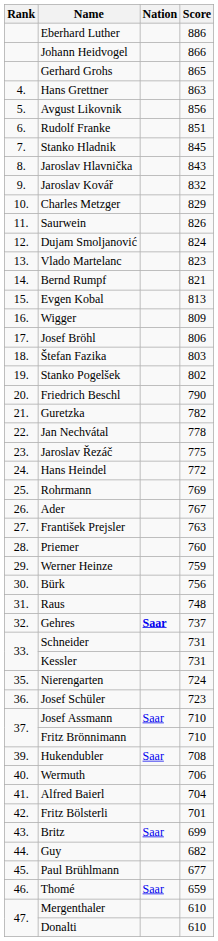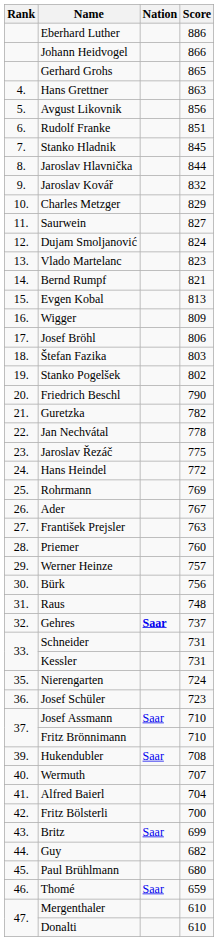 <table class="wikitable sortable" style="text-align:center">
 <tr>
 <th>Rank</th>
 <th>Name</th>
 <th>Nation</th>
 <th>Score</th>
 </tr>
 <tr>
 <td></td>
 <td align="left">Eberhard Luther</td>
 <td align="left"></td>
 <td>886</td>
 </tr>
 <tr>
 <td></td>
 <td align="left">Johann Heidvogel</td>
 <td align="left"></td>
 <td>866</td>
 </tr>
 <tr>
 <td></td>
 <td align="left">Gerhard Grohs</td>
 <td align="left"></td>
 <td>865</td>
 </tr>
 <tr>
 <td>4.</td>
 <td align="left">Hans Grettner</td>
 <td align="left"></td>
 <td>863</td>
 </tr>
 <tr>
 <td>5.</td>
 <td align="left">Avgust Likovnik</td>
 <td align="left"></td>
 <td>856</td>
 </tr>
 <tr>
 <td>6.</td>
 <td align="left">Rudolf Franke</td>
 <td align="left"></td>
 <td>851</td>
 </tr>
 <tr>
 <td>7.</td>
 <td align="left">Stanko Hladnik</td>
 <td align="left"></td>
 <td>845</td>
 </tr>
 <tr>
 <td>8.</td>
 <td align="left">Jaroslav Hlavnička</td>
 <td align="left"></td>
-<td>843</td>
+<td>844</td>
 </tr>
 <tr>
 <td>9.</td>
 <td align="left">Jaroslav Kovář</td>
 <td align="left"></td>
 <td>832</td>
 </tr>
 <tr>
 <td>10.</td>
 <td align="left">Charles Metzger</td>
 <td align="left"></td>
 <td>829</td>
 </tr>
 <tr>
 <td>11.</td>
 <td align="left">Saurwein</td>
 <td align="left"></td>
-<td>826</td>
+<td>827</td>
 </tr>
 <tr>
 <td>12.</td>
 <td align="left">Dujam Smoljanović</td>
 <td align="left"></td>
 <td>824</td>
 </tr>
 <tr>
 <td>13.</td>
 <td align="left">Vlado Martelanc</td>
 <td align="left"></td>
 <td>823</td>
 </tr>
 <tr>
 <td>14.</td>
 <td align="left">Bernd Rumpf</td>
 <td align="left"></td>
 <td>821</td>
 </tr>
 <tr>
 <td>15.</td>
 <td align="left">Evgen Kobal</td>
 <td align="left"></td>
 <td>813</td>
 </tr>
 <tr>
 <td>16.</td>
 <td align="left">Wigger</td>
 <td align="left"></td>
 <td>809</td>
 </tr>
 <tr>
 <td>17.</td>
 <td align="left">Josef Bröhl</td>
 <td align="left"></td>
 <td>806</td>
 </tr>
 <tr>
 <td>18.</td>
 <td align="left">Štefan Fazika</td>
 <td align="left"></td>
 <td>803</td>
 </tr>
 <tr>
 <td>19.</td>
 <td align="left">Stanko Pogelšek</td>
 <td align="left"></td>
 <td>802</td>
 </tr>
 <tr>
 <td>20.</td>
 <td align="left">Friedrich Beschl</td>
 <td align="left"></td>
 <td>790</td>
 </tr>
 <tr>
 <td>21.</td>
 <td align="left">Guretzka</td>
 <td align="left"></td>
 <td>782</td>
 </tr>
 <tr>
 <td>22.</td>
 <td align="left">Jan Nechvátal</td>
 <td align="left"></td>
 <td>778</td>
 </tr>
 <tr>
 <td>23.</td>
 <td align="left">Jaroslav Řezáč</td>
 <td align="left"></td>
 <td>775</td>
 </tr>
 <tr>
 <td>24.</td>
 <td align="left">Hans Heindel</td>
 <td align="left"></td>
 <td>772</td>
 </tr>
 <tr>
 <td>25.</td>
 <td align="left">Rohrmann</td>
 <td align="left"></td>
 <td>769</td>
 </tr>
 <tr>
 <td>26.</td>
 <td align="left">Ader</td>
 <td align="left"></td>
 <td>767</td>
 </tr>
 <tr>
 <td>27.</td>
 <td align="left">František Prejsler</td>
 <td align="left"></td>
 <td>763</td>
 </tr>
 <tr>
 <td>28.</td>
 <td align="left">Priemer</td>
 <td align="left"></td>
 <td>760</td>
 </tr>
 <tr>
 <td>29.</td>
 <td align="left">Werner Heinze</td>
 <td align="left"></td>
-<td>759</td>
+<td>757</td>
 </tr>
 <tr>
 <td>30.</td>
 <td align="left">Bürk</td>
 <td align="left"></td>
 <td>756</td>
 </tr>
 <tr>
 <td>31.</td>
 <td align="left">Raus</td>
 <td align="left"></td>
 <td>748</td>
 </tr>
 <tr>
 <td>32.</td>
 <td align="left">Gehres</td>
 <td align="left"><strong> <a href='#'>Saar</a></strong></td>
 <td>737</td>
 </tr>
 <tr>
 <td rowspan=2>33.</td>
 <td align="left">Schneider</td>
 <td align="left"></td>
 <td>731</td>
 </tr>
 <tr>
 <td align="left">Kessler</td>
 <td align="left"></td>
 <td>731</td>
 </tr>
 <tr>
 <td>35.</td>
 <td align="left">Nierengarten</td>
 <td align="left"></td>
 <td>724</td>
 </tr>
 <tr>
 <td>36.</td>
 <td align="left">Josef Schüler</td>
 <td align="left"></td>
 <td>723</td>
 </tr>
 <tr>
 <td rowspan=2>37.</td>
 <td align="left">Josef Assmann</td>
 <td align="left"> <a href='#'>Saar</a></td>
 <td>710</td>
 </tr>
 <tr>
 <td align="left">Fritz Brönnimann</td>
 <td align="left"></td>
 <td>710</td>
 </tr>
 <tr>
 <td>39.</td>
 <td align="left">Hukendubler</td>
 <td align="left"> <a href='#'>Saar</a></td>
 <td>708</td>
 </tr>
 <tr>
 <td>40.</td>
 <td align="left">Wermuth</td>
 <td align="left"></td>
-<td>706</td>
+<td>707</td>
 </tr>
 <tr>
 <td>41.</td>
 <td align="left">Alfred Baierl</td>
 <td align="left"></td>
 <td>704</td>
 </tr>
 <tr>
 <td>42.</td>
 <td align="left">Fritz Bölsterli</td>
 <td align="left"></td>
-<td>701</td>
+<td>700</td>
 </tr>
 <tr>
 <td>43.</td>
 <td align="left">Britz</td>
 <td align="left"> <a href='#'>Saar</a></td>
 <td>699</td>
 </tr>
 <tr>
 <td>44.</td>
 <td align="left">Guy</td>
 <td align="left"></td>
 <td>682</td>
 </tr>
 <tr>
 <td>45.</td>
 <td align="left">Paul Brühlmann</td>
 <td align="left"></td>
-<td>677</td>
+<td>680</td>
 </tr>
 <tr>
 <td>46.</td>
 <td align="left">Thomé</td>
 <td align="left"> <a href='#'>Saar</a></td>
 <td>659</td>
 </tr>
 <tr>
 <td rowspan=2>47.</td>
 <td align="left">Mergenthaler</td>
 <td align="left"></td>
 <td>610</td>
 </tr>
 <tr>
 <td align="left">Donalti</td>
 <td align="left"></td>
 <td>610</td>
 </tr>
 </table>
